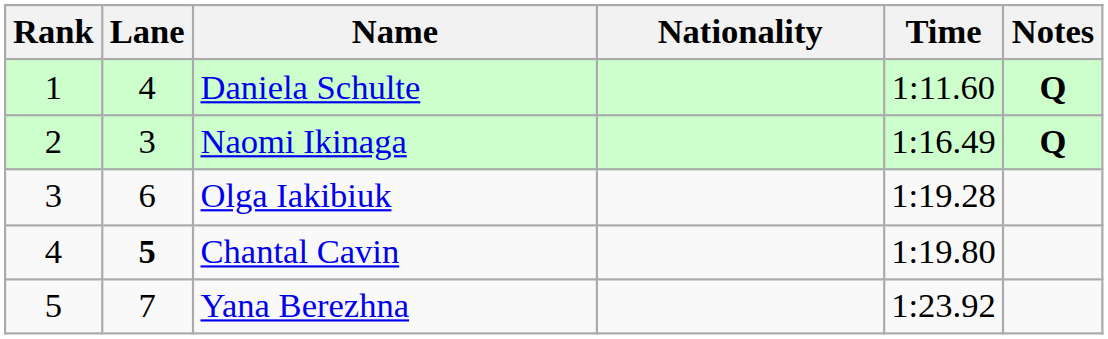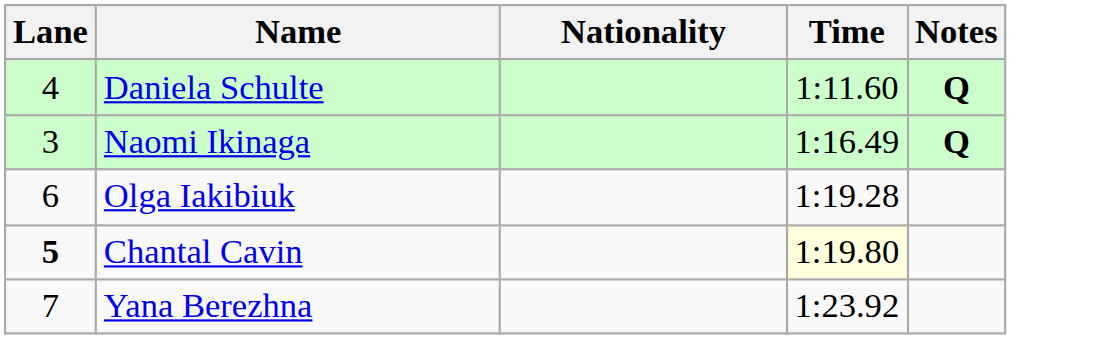 <table class="wikitable sortable" style="text-align:center">
 <tr>
-<th>Rank</th>
 <th>Lane</th>
 <th style="width:180px">Name</th>
 <th style="width:125px">Nationality</th>
 <th>Time</th>
 <th>Notes</th>
 </tr>
 <tr style="background:#cfc;">
-<td>1</td>
 <td>4</td>
 <td style="text-align:left;"><a href='#'>Daniela Schulte</a></td>
 <td style="text-align:left;"></td>
 <td>1:11.60</td>
 <td><strong>Q</strong></td>
 </tr>
 <tr style="background:#cfc;">
-<td>2</td>
 <td>3</td>
 <td style="text-align:left;"><a href='#'>Naomi Ikinaga</a></td>
 <td style="text-align:left;"></td>
 <td>1:16.49</td>
 <td><strong>Q</strong></td>
 </tr>
 <tr>
-<td>3</td>
 <td>6</td>
 <td style="text-align:left;"><a href='#'>Olga Iakibiuk</a></td>
 <td style="text-align:left;"></td>
 <td>1:19.28</td>
 <td></td>
 </tr>
 <tr>
-<td>4</td>
 <td><strong>5</strong></td>
 <td style="text-align:left;"><a href='#'>Chantal Cavin</a></td>
 <td style="text-align:left;"></td>
-<td>1:19.80</td>
+<td style="background: lightyellow;">1:19.80</td>
 <td></td>
 </tr>
 <tr>
-<td>5</td>
 <td>7</td>
 <td style="text-align:left;"><a href='#'>Yana Berezhna</a></td>
 <td style="text-align:left;"></td>
 <td>1:23.92</td>
 <td></td>
 </tr>
 </table>
